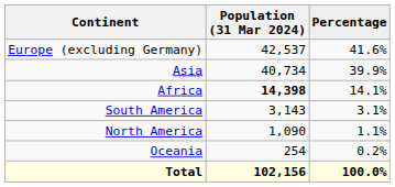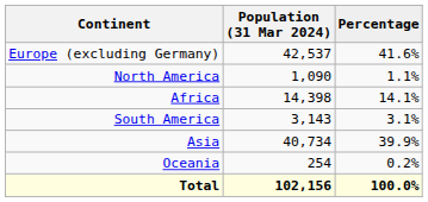 <table class="wikitable col1left" style="text-align:right;">
 <tr>
 <th>Continent</th>
 <th>Population<br>(31 Mar 2024)</th>
 <th style="background:#efefef;">Percentage</th>
 </tr>
 <tr>
 <td><a href='#'>Europe</a> (excluding Germany)</td>
 <td>42,537</td>
 <td>41.6%</td>
 </tr>
 <tr>
-<td><a href='#'>Asia</a></td>
-<td>40,734</td>
-<td>39.9%</td>
+<td><a href='#'>North America</a></td>
+<td>1,090</td>
+<td>1.1%</td>
 </tr>
 <tr>
 <td><a href='#'>Africa</a></td>
-<td><strong>14,398</strong></td>
+<td>14,398</td>
 <td>14.1%</td>
 </tr>
 <tr>
 <td><a href='#'>South America</a></td>
 <td>3,143</td>
 <td>3.1%</td>
 </tr>
 <tr>
-<td><a href='#'>North America</a></td>
-<td>1,090</td>
-<td>1.1%</td>
+<td><a href='#'>Asia</a></td>
+<td>40,734</td>
+<td>39.9%</td>
 </tr>
 <tr>
 <td><a href='#'>Oceania</a></td>
 <td>254</td>
 <td>0.2%</td>
 </tr>
 <tr style="background:#FFFFE0;">
 <td><strong>Total</strong></td>
 <td><strong>102,156</strong></td>
 <td><strong>100.0%</strong></td>
 </tr>
 </table>
